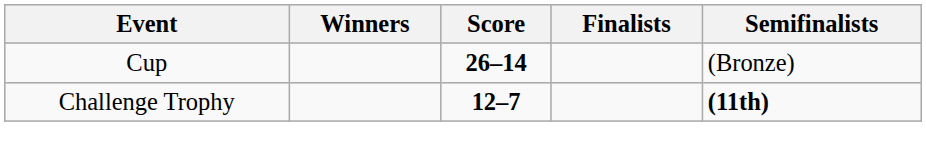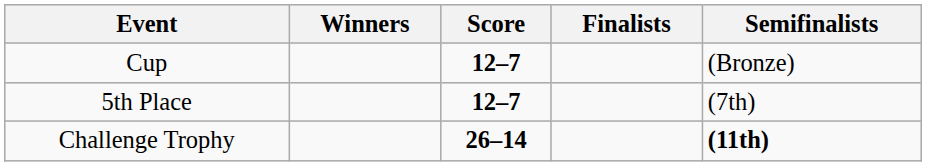 <table class="wikitable" width=600 style="text-align: center">
 <tr>
 <th>Event</th>
 <th>Winners</th>
 <th>Score</th>
 <th>Finalists</th>
 <th>Semifinalists</th>
 </tr>
 <tr>
 <td>Cup</td>
 <td align=left><strong></strong></td>
-<td><strong>26–14</strong></td>
+<td><strong>12–7</strong></td>
 <td align=left></td>
 <td align=left> (Bronze)<br></td>
 </tr>
 <tr>
+<td>5th Place</td>
+<td align=left><strong></strong></td>
+<td><strong>12–7</strong></td>
+<td align=left></td>
+<td align=left> (7th)<br></td>
+</tr>
+<tr>
 <td>Challenge Trophy</td>
 <td align=left><strong></strong></td>
-<td><strong>12–7</strong></td>
+<td><strong>26–14</strong></td>
 <td align=left></td>
 <td align=left><strong> (11th)<br></strong></td>
 </tr>
 </table>
